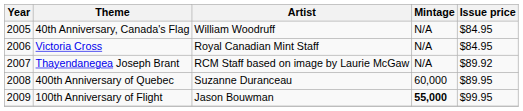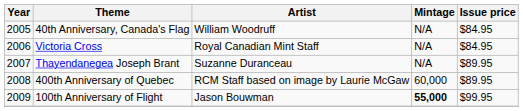 <table class="wikitable">
 <tr>
 <th>Year</th>
 <th>Theme</th>
 <th>Artist</th>
 <th>Mintage</th>
 <th>Issue price</th>
 </tr>
 <tr>
 <td>2005</td>
 <td>40th Anniversary, Canada's Flag</td>
 <td>William Woodruff</td>
 <td>N/A</td>
 <td>$84.95</td>
 </tr>
 <tr>
 <td>2006</td>
 <td><a href='#'>Victoria Cross</a></td>
 <td>Royal Canadian Mint Staff</td>
 <td>N/A</td>
 <td>$84.95</td>
 </tr>
 <tr>
 <td>2007</td>
 <td><a href='#'>Thayendanegea</a> Joseph Brant</td>
-<td>RCM Staff based on image by Laurie McGaw</td>
+<td>Suzanne Duranceau</td>
 <td>N/A</td>
-<td>$89.92</td>
+<td>$89.95</td>
 </tr>
 <tr>
 <td>2008</td>
 <td>400th Anniversary of Quebec</td>
-<td>Suzanne Duranceau</td>
+<td>RCM Staff based on image by Laurie McGaw</td>
 <td>60,000</td>
 <td>$89.95</td>
 </tr>
 <tr>
 <td>2009</td>
 <td>100th Anniversary of Flight</td>
 <td>Jason Bouwman</td>
 <td><strong>55,000</strong></td>
 <td>$99.95</td>
 </tr>
 <tr>
 </tr>
 </table>
